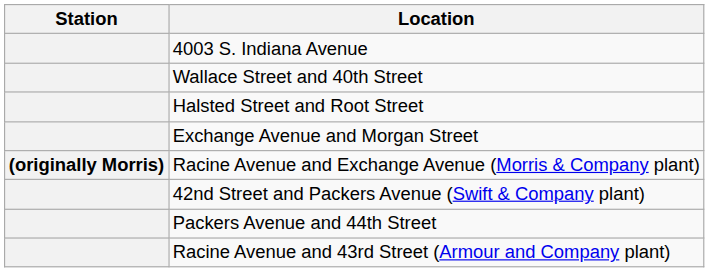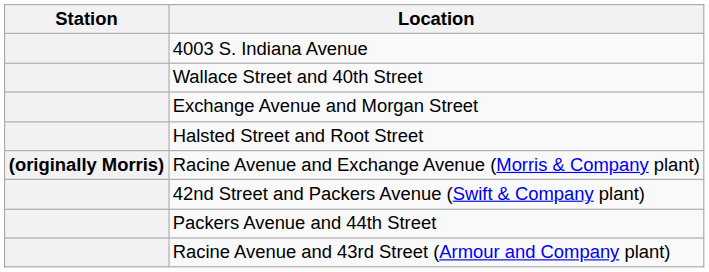 <table class="wikitable plainrowheaders" align=center>
 <tr>
 <th scope="col">Station</th>
 <th scope="col">Location</th>
 </tr>
 <tr>
 <th scope="row"></th>
 <td>4003 S. Indiana Avenue</td>
 </tr>
 <tr>
 <th scope="row"></th>
 <td>Wallace Street and 40th Street</td>
 </tr>
 <tr>
 <th scope="row"></th>
-<td>Halsted Street and Root Street</td>
+<td>Exchange Avenue and Morgan Street</td>
 </tr>
 <tr>
 <th scope="row"></th>
-<td>Exchange Avenue and Morgan Street</td>
+<td>Halsted Street and Root Street</td>
 </tr>
 <tr>
 <th scope="row"> (originally Morris)</th>
 <td>Racine Avenue and Exchange Avenue (<a href='#'>Morris & Company</a> plant)</td>
 </tr>
 <tr>
 <th scope="row"></th>
 <td>42nd Street and Packers Avenue (<a href='#'>Swift & Company</a> plant)</td>
 </tr>
 <tr>
 <th scope="row"></th>
 <td>Packers Avenue and 44th Street</td>
 </tr>
 <tr>
 <th scope="row"></th>
 <td>Racine Avenue and 43rd Street (<a href='#'>Armour and Company</a> plant)</td>
 </tr>
 </table>
